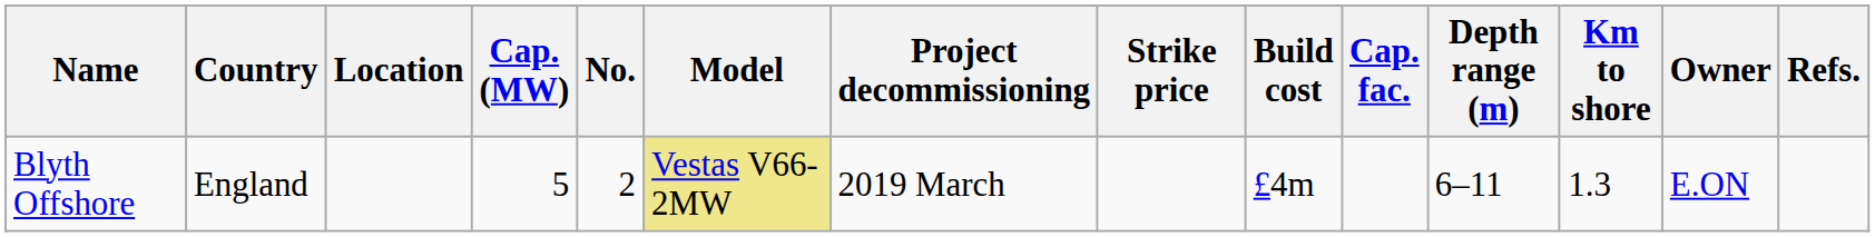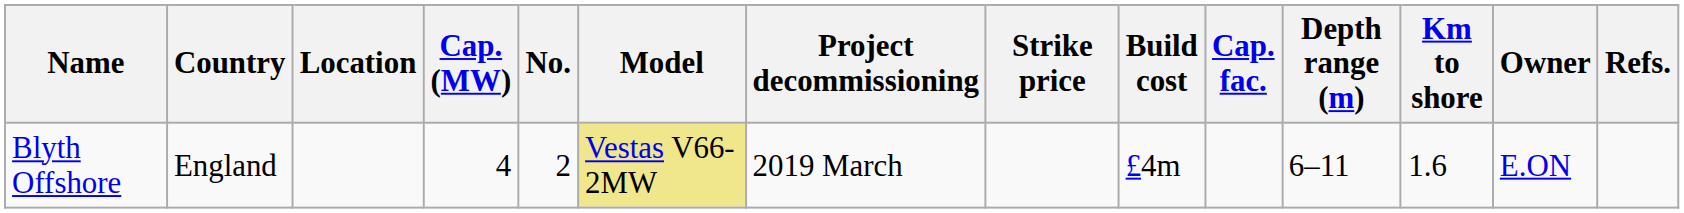 <table class="wikitable sortable">
 <tr>
 <th>Name</th>
 <th>Country</th>
 <th>Location</th>
 <th><a href='#'>Cap.</a><br> (<a href='#'>MW</a>)</th>
 <th scope="col">No.</th>
 <th scope="col">Model</th>
 <th>Project<br>decommissioning</th>
 <th>Strike price</th>
 <th>Build<br>cost</th>
 <th><a href='#'>Cap.<br>fac.</a></th>
 <th class="unsortable">Depth<br>range (<a href='#'>m</a>)</th>
 <th><a href='#'>Km</a> to<br>shore</th>
 <th>Owner</th>
 <th>Refs.</th>
 </tr>
 <tr>
 <td><a href='#'>Blyth Offshore</a></td>
 <td>England</td>
 <td></td>
-<td style="text-align:right;">5</td>
+<td style="text-align:right;">4</td>
 <td style="text-align:right;">2</td>
 <td style="background: khaki;"><a href='#'>Vestas</a> V66-2MW</td>
 <td>2019 March</td>
 <td></td>
 <td><a href='#'>£</a>4m</td>
 <td></td>
 <td>6–11</td>
-<td>1.3</td>
+<td>1.6</td>
 <td><a href='#'>E.ON</a></td>
 <td></td>
 </tr>
 </table>
